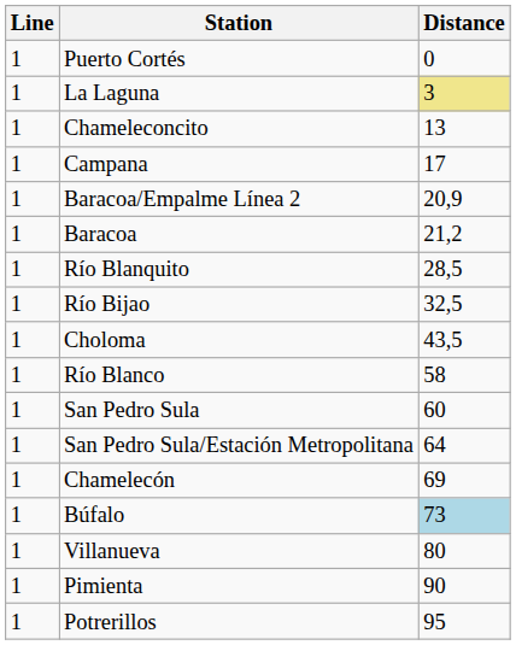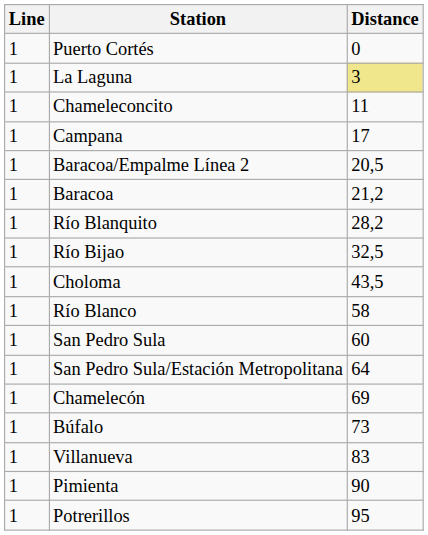 <table class="wikitable">
 <tr>
 <th>Line</th>
 <th>Station</th>
 <th>Distance</th>
 </tr>
 <tr>
 <td>1</td>
 <td>Puerto Cortés</td>
 <td>0</td>
 </tr>
 <tr>
 <td>1</td>
 <td>La Laguna</td>
 <td style="background: khaki;">3</td>
 </tr>
 <tr>
 <td>1</td>
 <td>Chameleconcito</td>
-<td>13</td>
+<td>11</td>
 </tr>
 <tr>
 <td>1</td>
 <td>Campana</td>
 <td>17</td>
 </tr>
 <tr>
 <td>1</td>
 <td>Baracoa/Empalme Línea 2</td>
-<td>20,9</td>
+<td>20,5</td>
 </tr>
 <tr>
 <td>1</td>
 <td>Baracoa</td>
 <td>21,2</td>
 </tr>
 <tr>
 <td>1</td>
 <td>Río Blanquito</td>
-<td>28,5</td>
+<td>28,2</td>
 </tr>
 <tr>
 <td>1</td>
 <td>Río Bijao</td>
 <td>32,5</td>
 </tr>
 <tr>
 <td>1</td>
 <td>Choloma</td>
 <td>43,5</td>
 </tr>
 <tr>
 <td>1</td>
 <td>Río Blanco</td>
 <td>58</td>
 </tr>
 <tr>
 <td>1</td>
 <td>San Pedro Sula</td>
 <td>60</td>
 </tr>
 <tr>
 <td>1</td>
 <td>San Pedro Sula/Estación Metropolitana</td>
 <td>64</td>
 </tr>
 <tr>
 <td>1</td>
 <td>Chamelecón</td>
 <td>69</td>
 </tr>
 <tr>
 <td>1</td>
 <td>Búfalo</td>
-<td style="background: lightblue;">73</td>
+<td>73</td>
 </tr>
 <tr>
 <td>1</td>
 <td>Villanueva</td>
-<td>80</td>
+<td>83</td>
 </tr>
 <tr>
 <td>1</td>
 <td>Pimienta</td>
 <td>90</td>
 </tr>
 <tr>
 <td>1</td>
 <td>Potrerillos</td>
 <td>95</td>
 </tr>
 </table>
